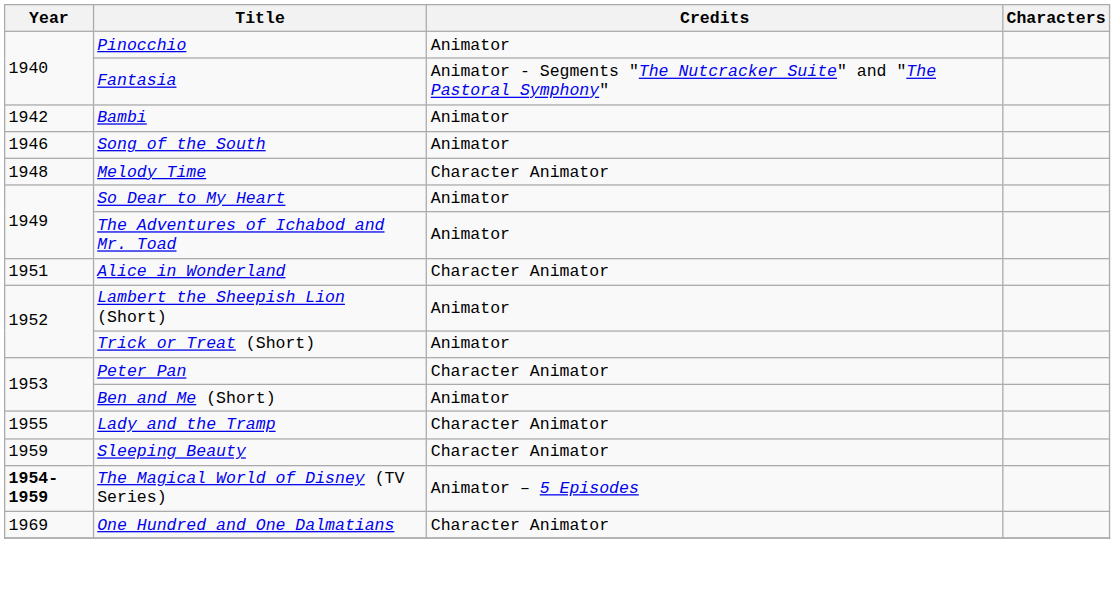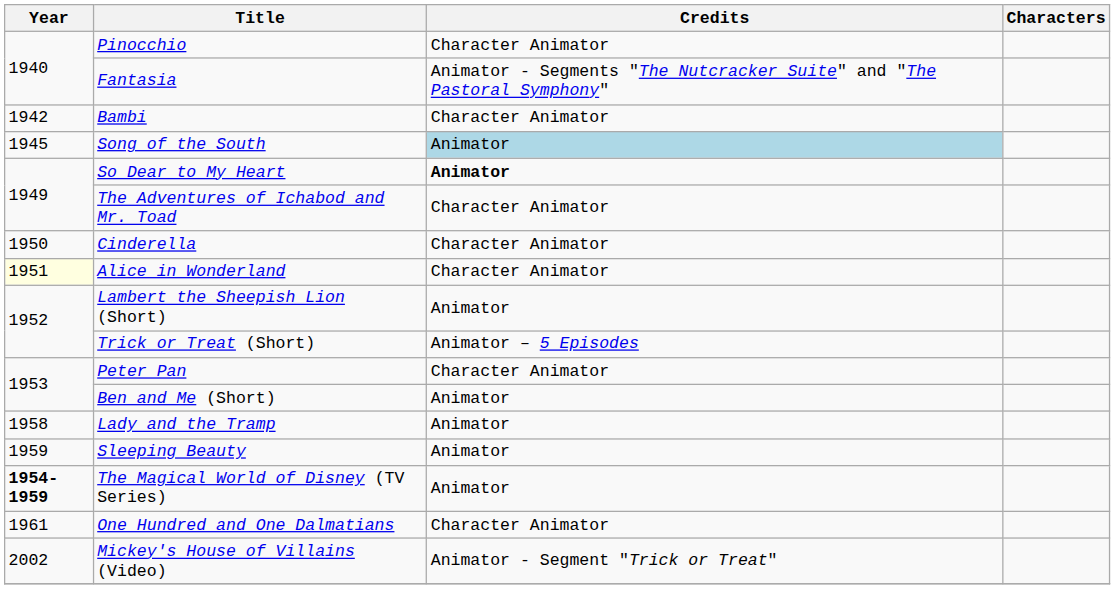 <table class="wikitable sortable">
 <tr>
 <th>Year</th>
 <th>Title</th>
 <th>Credits</th>
 <th>Characters</th>
 </tr>
 <tr>
 <td rowspan="2">1940</td>
 <td><em><a href='#'>Pinocchio</a></em></td>
-<td>Animator</td>
+<td>Character Animator</td>
 <td></td>
 </tr>
 <tr>
 <td><em><a href='#'>Fantasia</a></em></td>
 <td>Animator - Segments "<em><a href='#'>The Nutcracker Suite</a></em>" and "<em><a href='#'>The Pastoral Symphony</a></em>"</td>
 <td></td>
 </tr>
 <tr>
 <td>1942</td>
 <td><em><a href='#'>Bambi</a></em></td>
-<td>Animator</td>
+<td>Character Animator</td>
 <td></td>
 </tr>
 <tr>
-<td>1946</td>
+<td>1945</td>
 <td><em><a href='#'>Song of the South</a></em></td>
-<td>Animator</td>
-<td></td>
-</tr>
-<tr>
-<td>1948</td>
-<td><em><a href='#'>Melody Time</a></em></td>
-<td>Character Animator</td>
+<td style="background: lightblue;">Animator</td>
 <td></td>
 </tr>
 <tr>
 <td rowspan="2">1949</td>
 <td><em><a href='#'>So Dear to My Heart</a></em></td>
-<td>Animator</td>
+<td><strong>Animator</strong></td>
 <td></td>
 </tr>
 <tr>
 <td><em><a href='#'>The Adventures of Ichabod and Mr. Toad</a></em></td>
-<td>Animator</td>
+<td>Character Animator</td>
 <td></td>
 </tr>
 <tr>
-<td>1951</td>
+<td>1950</td>
+<td><em><a href='#'>Cinderella</a></em></td>
+<td>Character Animator</td>
+<td></td>
+</tr>
+<tr>
+<td style="background: lightyellow;">1951</td>
 <td><em><a href='#'>Alice in Wonderland</a></em></td>
 <td>Character Animator</td>
 <td></td>
 </tr>
 <tr>
 <td rowspan="2">1952</td>
 <td><em><a href='#'>Lambert the Sheepish Lion</a></em> (Short)</td>
 <td>Animator</td>
 <td></td>
 </tr>
 <tr>
 <td><em><a href='#'>Trick or Treat</a></em> (Short)</td>
-<td>Animator</td>
+<td>Animator – <em><a href='#'>5 Episodes</a></em></td>
 <td></td>
 </tr>
 <tr>
 <td rowspan="2">1953</td>
 <td><em><a href='#'>Peter Pan</a></em></td>
 <td>Character Animator</td>
 <td></td>
 </tr>
 <tr>
 <td><em><a href='#'>Ben and Me</a></em> (Short)</td>
 <td>Animator</td>
 <td></td>
 </tr>
 <tr>
-<td>1955</td>
+<td>1958</td>
 <td><em><a href='#'>Lady and the Tramp</a></em></td>
-<td>Character Animator</td>
+<td>Animator</td>
 <td></td>
 </tr>
 <tr>
 <td>1959</td>
 <td><em><a href='#'>Sleeping Beauty</a></em></td>
-<td>Character Animator</td>
+<td>Animator</td>
 <td></td>
 </tr>
 <tr>
 <td><strong>1954-1959</strong></td>
 <td><em><a href='#'>The Magical World of Disney</a></em> (TV Series)</td>
-<td>Animator – <em><a href='#'>5 Episodes</a></em></td>
+<td>Animator</td>
 <td></td>
 </tr>
 <tr>
-<td>1969</td>
+<td>1961</td>
 <td><em><a href='#'>One Hundred and One Dalmatians</a></em></td>
 <td>Character Animator</td>
 <td></td>
 </tr>
 <tr>
+<td>2002</td>
+<td><em><a href='#'>Mickey's House of Villains</a></em> (Video)</td>
+<td>Animator - Segment "<em>Trick or Treat</em>"</td>
+<td></td>
+</tr>
+<tr>
 </tr>
 </table>
